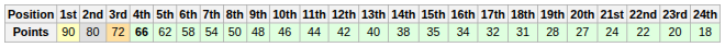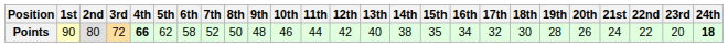 <table class="wikitable" style="font-size: 85%; text-align:center">
 <tr>
 <th>Position</th>
 <th>1st</th>
 <th>2nd</th>
 <th>3rd</th>
 <th>4th</th>
 <th>5th</th>
 <th>6th</th>
 <th>7th</th>
 <th>8th</th>
 <th>9th</th>
 <th>10th</th>
 <th>11th</th>
 <th>12th</th>
 <th>13th</th>
 <th>14th</th>
 <th>15th</th>
 <th>16th</th>
 <th>17th</th>
 <th>18th</th>
 <th>19th</th>
 <th>20th</th>
 <th>21st</th>
 <th>22nd</th>
 <th>23rd</th>
 <th>24th</th>
 </tr>
 <tr>
 <th>Points</th>
 <td style="background: #ffffbf">90</td>
 <td style="background: #dfdfdf">80</td>
 <td style="background: #ffdf9f">72</td>
 <td style="background: #dfffdf"><strong>66</strong></td>
 <td style="background: #dfffdf">62</td>
 <td style="background: #dfffdf">58</td>
-<td style="background: #dfffdf">54</td>
+<td style="background: #dfffdf">52</td>
 <td style="background: #dfffdf">50</td>
 <td style="background: #dfffdf">48</td>
 <td style="background: #dfffdf">46</td>
 <td style="background: #dfffdf">44</td>
 <td style="background: #dfffdf">42</td>
 <td style="background: #dfffdf">40</td>
 <td style="background: #dfffdf">38</td>
 <td style="background: #dfffdf">35</td>
 <td style="background: #dfffdf">34</td>
 <td style="background: #dfffdf">32</td>
-<td style="background: #dfffdf">31</td>
+<td style="background: #dfffdf">30</td>
 <td style="background: #dfffdf">28</td>
-<td style="background: #dfffdf">27</td>
+<td style="background: #dfffdf">26</td>
 <td style="background: #dfffdf">24</td>
 <td style="background: #dfffdf">22</td>
 <td style="background: #dfffdf">20</td>
-<td style="background: #dfffdf">18</td>
+<td style="background: #dfffdf"><strong>18</strong></td>
 </tr>
 </table>
